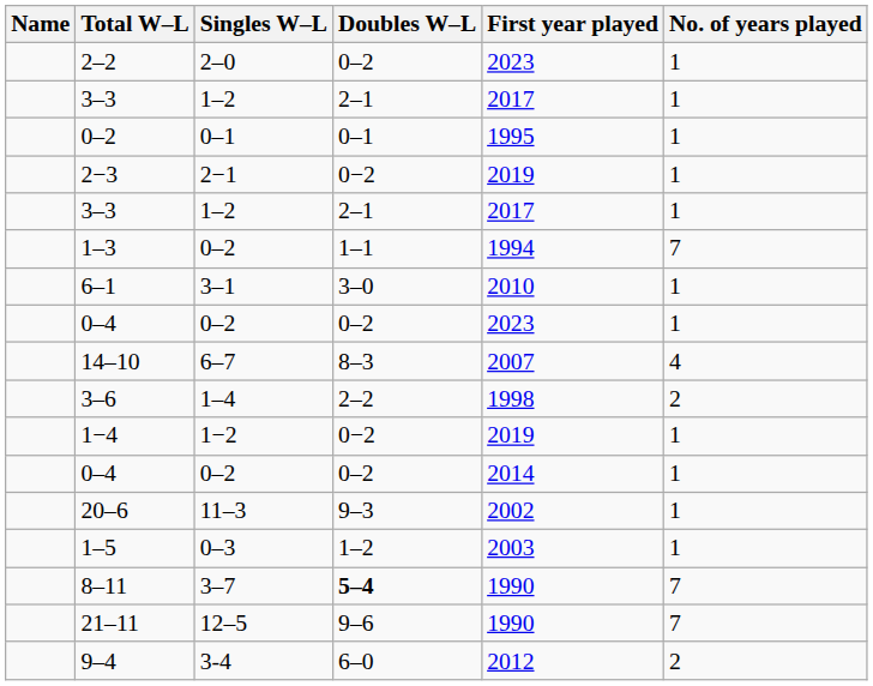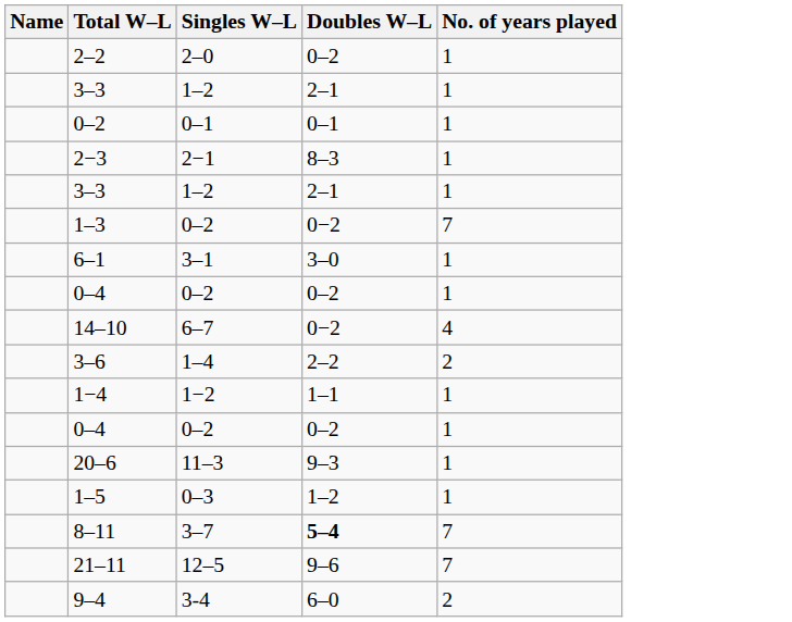 <table class="sortable wikitable">
 <tr>
 <th>Name</th>
 <th>Total W–L</th>
 <th>Singles W–L</th>
 <th>Doubles W–L</th>
-<th>First year played</th>
 <th>No. of years played</th>
 </tr>
 <tr>
 <td></td>
 <td>2–2</td>
 <td>2–0</td>
 <td>0–2</td>
-<td><a href='#'>2023</a></td>
 <td>1</td>
 </tr>
 <tr>
 <td></td>
 <td>3–3</td>
 <td>1–2</td>
 <td>2–1</td>
-<td><a href='#'>2017</a></td>
 <td>1</td>
 </tr>
 <tr>
 <td></td>
 <td>0–2</td>
 <td>0–1</td>
 <td>0–1</td>
-<td><a href='#'>1995</a></td>
 <td>1</td>
 </tr>
 <tr>
 <td></td>
 <td>2−3</td>
 <td>2−1</td>
-<td>0−2</td>
-<td><a href='#'>2019</a></td>
+<td>8–3</td>
 <td>1</td>
 </tr>
 <tr>
 <td></td>
 <td>3–3</td>
 <td>1–2</td>
 <td>2–1</td>
-<td><a href='#'>2017</a></td>
 <td>1</td>
 </tr>
 <tr>
 <td></td>
 <td>1–3</td>
 <td>0–2</td>
-<td>1–1</td>
-<td><a href='#'>1994</a></td>
+<td>0−2</td>
 <td>7</td>
 </tr>
 <tr>
 <td><strong></strong></td>
 <td>6–1</td>
 <td>3–1</td>
 <td>3–0</td>
-<td><a href='#'>2010</a></td>
 <td>1</td>
 </tr>
 <tr>
 <td></td>
 <td>0–4</td>
 <td>0–2</td>
 <td>0–2</td>
-<td><a href='#'>2023</a></td>
 <td>1</td>
 </tr>
 <tr>
 <td><strong></strong></td>
 <td>14–10</td>
 <td>6–7</td>
-<td>8–3</td>
-<td><a href='#'>2007</a></td>
+<td>0−2</td>
 <td>4</td>
 </tr>
 <tr>
 <td></td>
 <td>3–6</td>
 <td>1–4</td>
 <td>2–2</td>
-<td><a href='#'>1998</a></td>
 <td>2</td>
 </tr>
 <tr>
 <td></td>
 <td>1−4</td>
 <td>1−2</td>
-<td>0−2</td>
-<td><a href='#'>2019</a></td>
+<td>1–1</td>
 <td>1</td>
 </tr>
 <tr>
 <td></td>
 <td>0–4</td>
 <td>0–2</td>
 <td>0–2</td>
-<td><a href='#'>2014</a></td>
 <td>1</td>
 </tr>
 <tr>
 <td><strong></strong></td>
 <td>20–6</td>
 <td>11–3</td>
 <td>9–3</td>
-<td><a href='#'>2002</a></td>
 <td>1</td>
 </tr>
 <tr>
 <td></td>
 <td>1–5</td>
 <td>0–3</td>
 <td>1–2</td>
-<td><a href='#'>2003</a></td>
 <td>1</td>
 </tr>
 <tr>
 <td><strong></strong></td>
 <td>8–11</td>
 <td>3–7</td>
 <td><strong>5–4</strong></td>
-<td><a href='#'>1990</a></td>
 <td>7</td>
 </tr>
 <tr>
 <td><strong></strong></td>
 <td>21–11</td>
 <td>12–5</td>
 <td>9–6</td>
-<td><a href='#'>1990</a></td>
 <td>7</td>
 </tr>
 <tr>
 <td><strong></strong></td>
 <td>9–4</td>
 <td>3-4</td>
 <td>6–0</td>
-<td><a href='#'>2012</a></td>
 <td>2</td>
 </tr>
 </table>
